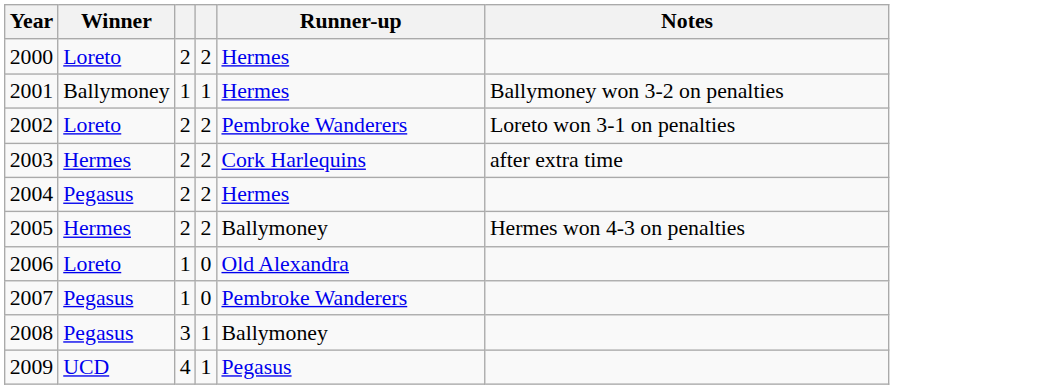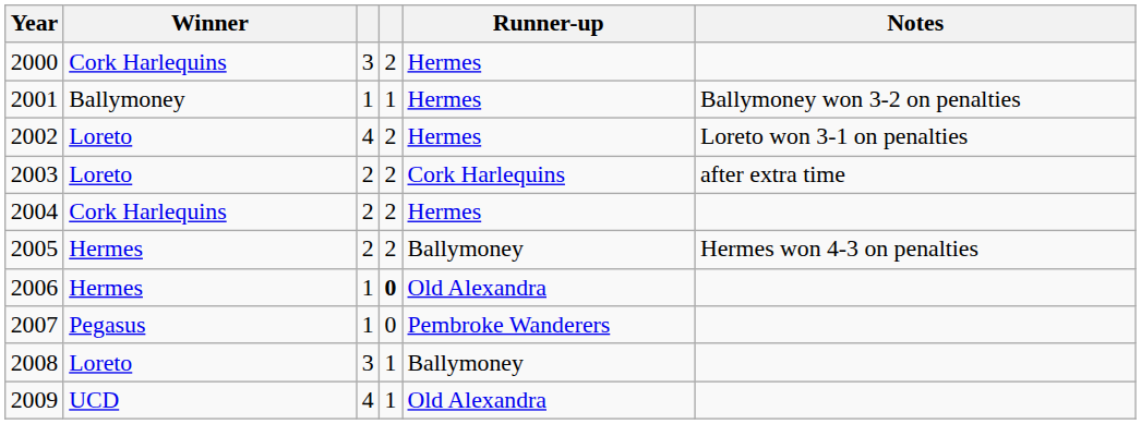 <table class="wikitable">
 <tr>
 <th>Year</th>
 <th>Winner</th>
 <th></th>
 <th></th>
 <th>Runner-up</th>
 <th>Notes</th>
 </tr>
 <tr>
 <td align="center">2000</td>
-<td><a href='#'>Loreto</a></td>
-<td align="center">2</td>
+<td width=190><a href='#'>Cork Harlequins</a></td>
+<td align="center">3</td>
 <td align="center">2</td>
 <td width=190><a href='#'>Hermes</a></td>
 <td width=290></td>
 </tr>
 <tr>
 <td align="center">2001</td>
 <td>Ballymoney</td>
 <td align="center">1</td>
 <td align="center">1</td>
 <td><a href='#'>Hermes</a></td>
 <td>Ballymoney won 3-2 on penalties </td>
 </tr>
 <tr>
 <td align="center">2002</td>
 <td><a href='#'>Loreto</a></td>
+<td align="center">4</td>
 <td align="center">2</td>
-<td align="center">2</td>
-<td><a href='#'>Pembroke Wanderers</a></td>
+<td><a href='#'>Hermes</a></td>
 <td>Loreto won 3-1 on penalties </td>
 </tr>
 <tr>
 <td align="center">2003</td>
-<td><a href='#'>Hermes</a></td>
+<td><a href='#'>Loreto</a></td>
 <td align="center">2</td>
 <td align="center">2</td>
 <td><a href='#'>Cork Harlequins</a></td>
 <td>after extra time </td>
 </tr>
 <tr>
 <td align="center">2004</td>
-<td><a href='#'>Pegasus</a></td>
+<td width=190><a href='#'>Cork Harlequins</a></td>
 <td align="center">2</td>
 <td align="center">2</td>
 <td><a href='#'>Hermes</a></td>
 <td></td>
 </tr>
 <tr>
 <td align="center">2005</td>
 <td><a href='#'>Hermes</a></td>
 <td align="center">2</td>
 <td align="center">2</td>
 <td>Ballymoney</td>
 <td>Hermes won 4-3 on penalties </td>
 </tr>
 <tr>
 <td align="center">2006</td>
-<td><a href='#'>Loreto</a></td>
+<td><a href='#'>Hermes</a></td>
 <td align="center">1</td>
-<td align="center">0</td>
+<td align="center"><strong>0</strong></td>
 <td><a href='#'>Old Alexandra</a></td>
 <td></td>
 </tr>
 <tr>
 <td align="center">2007</td>
 <td><a href='#'>Pegasus</a></td>
 <td align="center">1</td>
 <td align="center">0</td>
 <td><a href='#'>Pembroke Wanderers</a></td>
 <td></td>
 </tr>
 <tr>
 <td align="center">2008</td>
-<td><a href='#'>Pegasus</a></td>
+<td><a href='#'>Loreto</a></td>
 <td align="center">3</td>
 <td align="center">1</td>
 <td>Ballymoney</td>
 <td></td>
 </tr>
 <tr>
 <td align="center">2009</td>
 <td><a href='#'>UCD</a></td>
 <td align="center">4</td>
 <td align="center">1</td>
-<td><a href='#'>Pegasus</a></td>
+<td><a href='#'>Old Alexandra</a></td>
 <td></td>
 </tr>
 </table>
